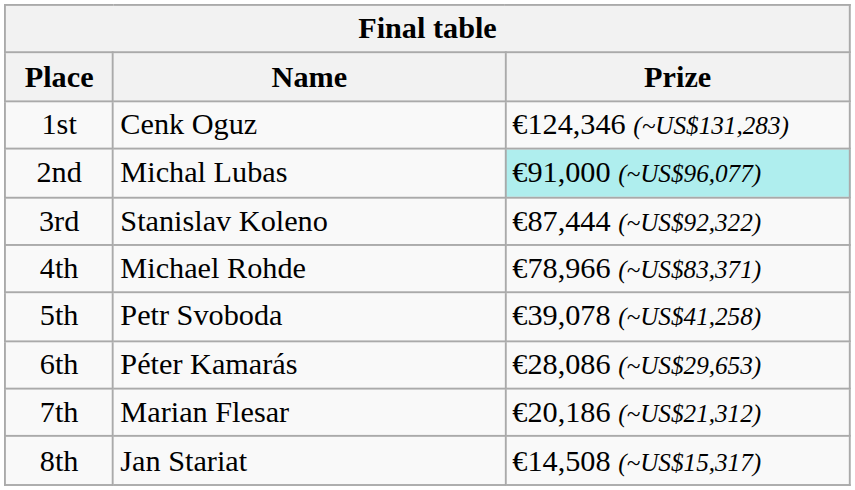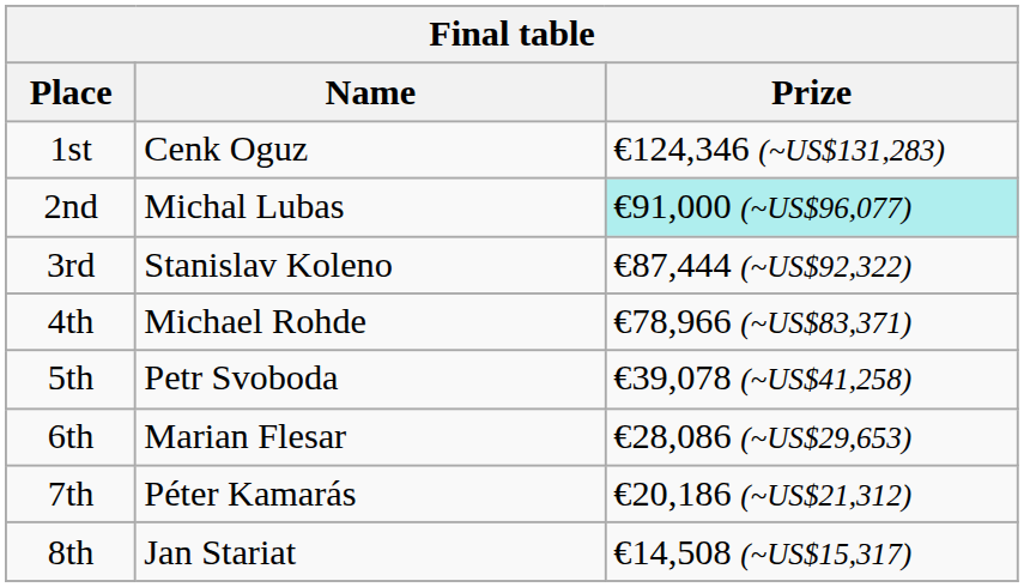 <table class="wikitable">
 <tr>
 <th colspan="3">Final table</th>
 </tr>
 <tr>
 <th style="width:50px;">Place</th>
 <th style="width:200px;">Name</th>
 <th style="width:175px;">Prize</th>
 </tr>
 <tr>
 <td style="text-align:center;">1st</td>
 <td> Cenk Oguz</td>
 <td>€124,346 <small><em>(~US$131,283)</em></small></td>
 </tr>
 <tr>
 <td style="text-align:center;">2nd</td>
 <td> Michal Lubas</td>
 <td style="background: paleturquoise;">€91,000 <small><em>(~US$96,077)</em></small></td>
 </tr>
 <tr>
 <td style="text-align:center;">3rd</td>
 <td> Stanislav Koleno</td>
 <td>€87,444 <small><em>(~US$92,322)</em></small></td>
 </tr>
 <tr>
 <td style="text-align:center;">4th</td>
 <td> Michael Rohde</td>
 <td>€78,966 <small><em>(~US$83,371)</em></small></td>
 </tr>
 <tr>
 <td style="text-align:center;">5th</td>
 <td> Petr Svoboda</td>
 <td>€39,078 <small><em>(~US$41,258)</em></small></td>
 </tr>
 <tr>
 <td style="text-align:center;">6th</td>
-<td> Péter Kamarás</td>
+<td> Marian Flesar</td>
 <td>€28,086 <small><em>(~US$29,653)</em></small></td>
 </tr>
 <tr>
 <td style="text-align:center;">7th</td>
-<td> Marian Flesar</td>
+<td> Péter Kamarás</td>
 <td>€20,186 <small><em>(~US$21,312)</em></small></td>
 </tr>
 <tr>
 <td style="text-align:center;">8th</td>
 <td> Jan Stariat</td>
 <td>€14,508 <small><em>(~US$15,317)</em></small></td>
 </tr>
 </table>
